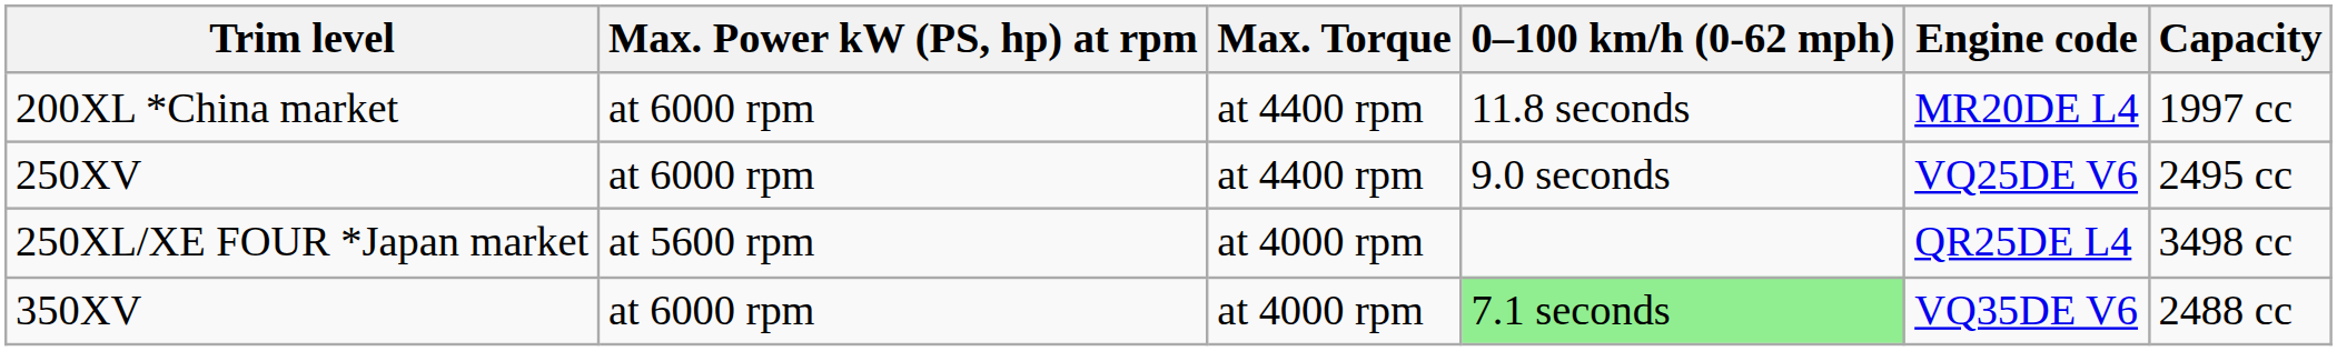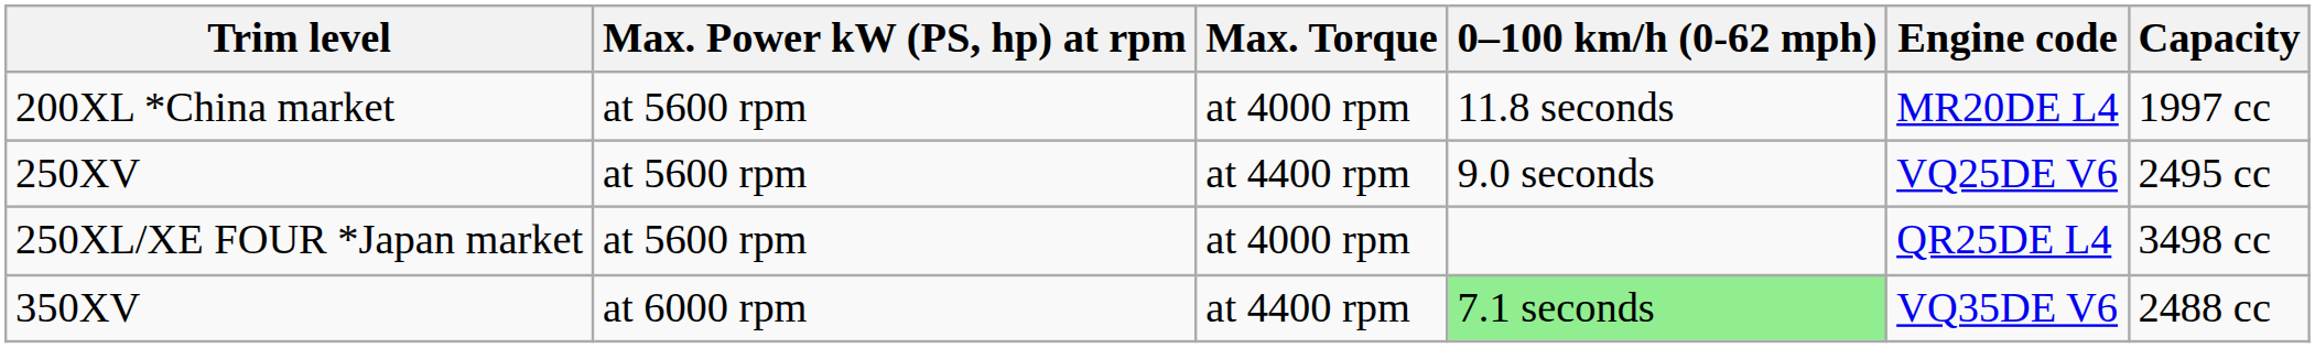 <table class="wikitable">
 <tr>
 <th>Trim level</th>
 <th>Max. Power kW (PS, hp) at rpm</th>
 <th>Max. Torque</th>
 <th>0–100 km/h (0-62 mph)</th>
 <th>Engine code</th>
 <th>Capacity</th>
 </tr>
 <tr>
 <td>200XL *China market</td>
-<td> at 6000 rpm</td>
-<td> at 4400 rpm</td>
+<td> at 5600 rpm</td>
+<td> at 4000 rpm</td>
 <td>11.8 seconds</td>
 <td><a href='#'>MR20DE L4</a></td>
 <td>1997 cc</td>
 </tr>
 <tr>
 <td>250XV</td>
-<td> at 6000 rpm</td>
+<td> at 5600 rpm</td>
 <td> at 4400 rpm</td>
 <td>9.0 seconds</td>
 <td><a href='#'>VQ25DE V6</a></td>
 <td>2495 cc</td>
 </tr>
 <tr>
 <td>250XL/XE FOUR *Japan market</td>
 <td> at 5600 rpm</td>
 <td> at 4000 rpm</td>
 <td></td>
 <td><a href='#'>QR25DE L4</a></td>
 <td>3498 cc</td>
 </tr>
 <tr>
 <td>350XV</td>
 <td> at 6000 rpm</td>
-<td> at 4000 rpm</td>
+<td> at 4400 rpm</td>
 <td style="background: lightgreen;">7.1 seconds</td>
 <td><a href='#'>VQ35DE V6</a></td>
 <td>2488 cc</td>
 </tr>
 </table>
